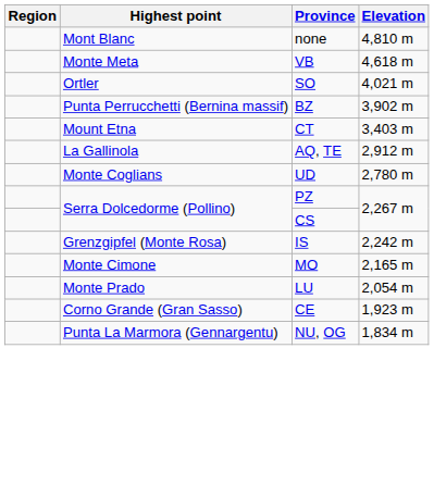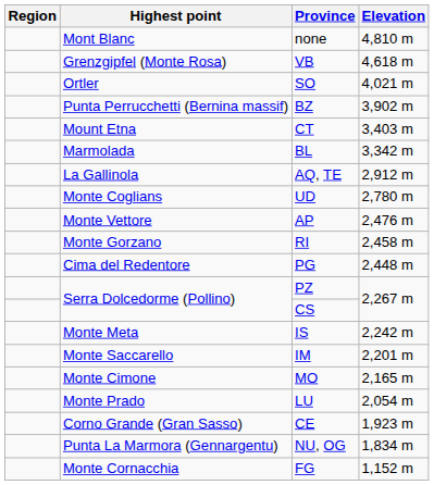 <table class="wikitable sortable">
 <tr>
 <th>Region</th>
 <th>Highest point</th>
 <th><a href='#'>Province</a></th>
 <th><a href='#'>Elevation</a></th>
 </tr>
 <tr>
 <td></td>
 <td><a href='#'>Mont Blanc</a></td>
 <td>none</td>
 <td>4,810 m</td>
 </tr>
 <tr>
 <td></td>
-<td><a href='#'>Monte Meta</a></td>
+<td><a href='#'>Grenzgipfel</a> (<a href='#'>Monte Rosa</a>)</td>
 <td><a href='#'>VB</a></td>
 <td>4,618 m</td>
 </tr>
 <tr>
 <td></td>
 <td><a href='#'>Ortler</a></td>
 <td><a href='#'>SO</a></td>
 <td>4,021 m</td>
 </tr>
 <tr>
 <td></td>
 <td><a href='#'>Punta Perrucchetti</a> (<a href='#'>Bernina massif</a>)</td>
 <td><a href='#'>BZ</a></td>
 <td>3,902 m</td>
 </tr>
 <tr>
 <td></td>
 <td><a href='#'>Mount Etna</a></td>
 <td><a href='#'>CT</a></td>
 <td>3,403 m</td>
 </tr>
 <tr>
 <td></td>
+<td><a href='#'>Marmolada</a></td>
+<td><a href='#'>BL</a></td>
+<td>3,342 m</td>
+</tr>
+<tr>
+<td></td>
 <td><a href='#'>La Gallinola</a></td>
 <td><a href='#'>AQ</a>, <a href='#'>TE</a></td>
 <td>2,912 m</td>
 </tr>
 <tr>
 <td></td>
 <td><a href='#'>Monte Coglians</a></td>
 <td><a href='#'>UD</a></td>
 <td>2,780 m</td>
+</tr>
+<tr>
+<td></td>
+<td><a href='#'>Monte Vettore</a></td>
+<td><a href='#'>AP</a></td>
+<td>2,476 m</td>
+</tr>
+<tr>
+<td></td>
+<td><a href='#'>Monte Gorzano</a></td>
+<td><a href='#'>RI</a></td>
+<td>2,458 m</td>
+</tr>
+<tr>
+<td></td>
+<td><a href='#'>Cima del Redentore</a></td>
+<td><a href='#'>PG</a></td>
+<td>2,448 m</td>
 </tr>
 <tr>
 <td></td>
 <td rowspan="2"><a href='#'>Serra Dolcedorme</a> (<a href='#'>Pollino</a>)</td>
 <td><a href='#'>PZ</a></td>
 <td rowspan="2">2,267 m</td>
 </tr>
 <tr>
 <td></td>
 <td><a href='#'>CS</a></td>
 </tr>
 <tr>
 <td></td>
-<td><a href='#'>Grenzgipfel</a> (<a href='#'>Monte Rosa</a>)</td>
+<td><a href='#'>Monte Meta</a></td>
 <td><a href='#'>IS</a></td>
 <td>2,242 m</td>
+</tr>
+<tr>
+<td></td>
+<td><a href='#'>Monte Saccarello</a></td>
+<td><a href='#'>IM</a></td>
+<td>2,201 m</td>
 </tr>
 <tr>
 <td></td>
 <td><a href='#'>Monte Cimone</a></td>
 <td><a href='#'>MO</a></td>
 <td>2,165 m</td>
 </tr>
 <tr>
 <td></td>
 <td><a href='#'>Monte Prado</a></td>
 <td><a href='#'>LU</a></td>
 <td>2,054 m</td>
 </tr>
 <tr>
 <td></td>
 <td><a href='#'>Corno Grande</a> (<a href='#'>Gran Sasso</a>)</td>
 <td><a href='#'>CE</a></td>
 <td>1,923 m</td>
 </tr>
 <tr>
 <td></td>
 <td><a href='#'>Punta La Marmora</a> (<a href='#'>Gennargentu</a>)</td>
 <td><a href='#'>NU</a>, <a href='#'>OG</a></td>
 <td>1,834 m</td>
 </tr>
+<tr>
+<td></td>
+<td><a href='#'>Monte Cornacchia</a></td>
+<td><a href='#'>FG</a></td>
+<td>1,152 m</td>
+</tr>
 </table>
